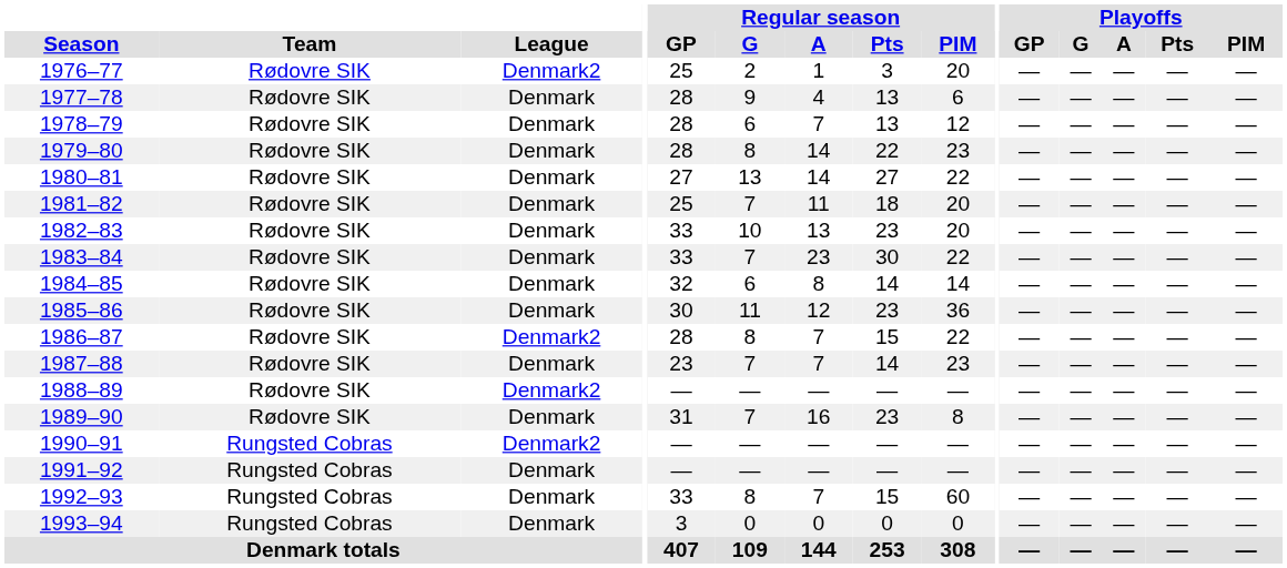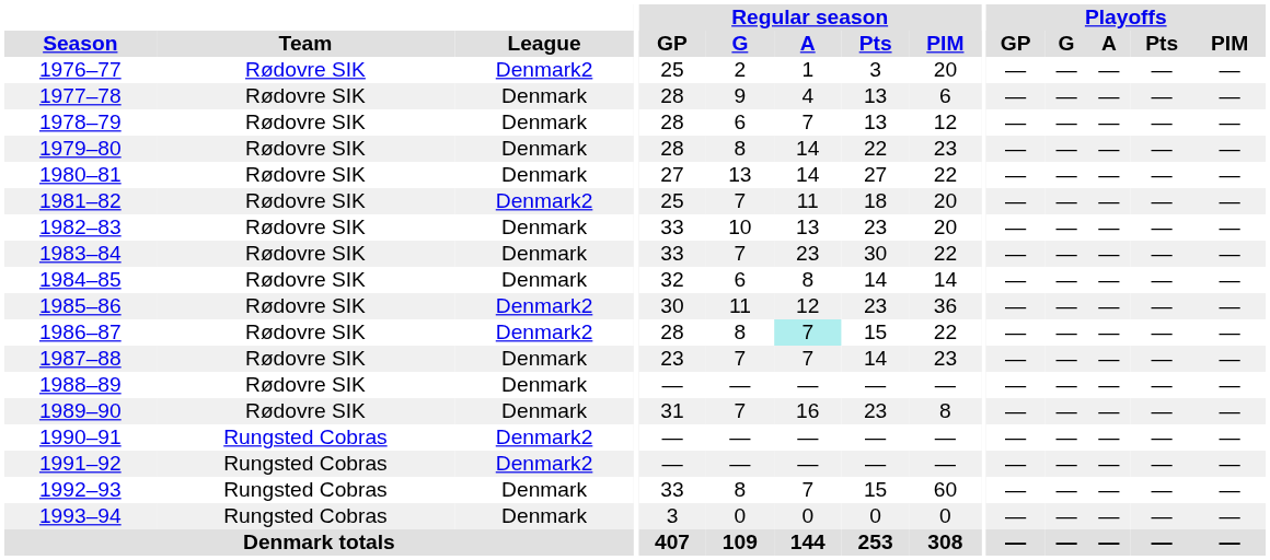 <table border="0" cellpadding="1" cellspacing="0" style="text-align:center; width:60em">
 <tr bgcolor="#e0e0e0">
 <th colspan="3" bgcolor="#ffffff"></th>
 <th rowspan="99" bgcolor="#ffffff"></th>
 <th colspan="5"><a href='#'>Regular season</a></th>
 <th rowspan="99" bgcolor="#ffffff"></th>
 <th colspan="5"><a href='#'>Playoffs</a></th>
 </tr>
 <tr bgcolor="#e0e0e0">
 <th><a href='#'>Season</a></th>
 <th>Team</th>
 <th>League</th>
 <th>GP</th>
 <th><a href='#'>G</a></th>
 <th><a href='#'>A</a></th>
 <th><a href='#'>Pts</a></th>
 <th><a href='#'>PIM</a></th>
 <th>GP</th>
 <th>G</th>
 <th>A</th>
 <th>Pts</th>
 <th>PIM</th>
 </tr>
 <tr>
 <td><a href='#'>1976–77</a></td>
 <td><a href='#'>Rødovre SIK</a></td>
 <td><a href='#'>Denmark2</a></td>
 <td>25</td>
 <td>2</td>
 <td>1</td>
 <td>3</td>
 <td>20</td>
 <td>—</td>
 <td>—</td>
 <td>—</td>
 <td>—</td>
 <td>—</td>
 </tr>
 <tr bgcolor="#f0f0f0">
 <td><a href='#'>1977–78</a></td>
 <td>Rødovre SIK</td>
 <td>Denmark</td>
 <td>28</td>
 <td>9</td>
 <td>4</td>
 <td>13</td>
 <td>6</td>
 <td>—</td>
 <td>—</td>
 <td>—</td>
 <td>—</td>
 <td>—</td>
 </tr>
 <tr>
 <td><a href='#'>1978–79</a></td>
 <td>Rødovre SIK</td>
 <td>Denmark</td>
 <td>28</td>
 <td>6</td>
 <td>7</td>
 <td>13</td>
 <td>12</td>
 <td>—</td>
 <td>—</td>
 <td>—</td>
 <td>—</td>
 <td>—</td>
 </tr>
 <tr bgcolor="#f0f0f0">
 <td><a href='#'>1979–80</a></td>
 <td>Rødovre SIK</td>
 <td>Denmark</td>
 <td>28</td>
 <td>8</td>
 <td>14</td>
 <td>22</td>
 <td>23</td>
 <td>—</td>
 <td>—</td>
 <td>—</td>
 <td>—</td>
 <td>—</td>
 </tr>
 <tr>
 <td><a href='#'>1980–81</a></td>
 <td>Rødovre SIK</td>
 <td>Denmark</td>
 <td>27</td>
 <td>13</td>
 <td>14</td>
 <td>27</td>
 <td>22</td>
 <td>—</td>
 <td>—</td>
 <td>—</td>
 <td>—</td>
 <td>—</td>
 </tr>
 <tr bgcolor="#f0f0f0">
 <td><a href='#'>1981–82</a></td>
 <td>Rødovre SIK</td>
-<td>Denmark</td>
+<td><a href='#'>Denmark2</a></td>
 <td>25</td>
 <td>7</td>
 <td>11</td>
 <td>18</td>
 <td>20</td>
 <td>—</td>
 <td>—</td>
 <td>—</td>
 <td>—</td>
 <td>—</td>
 </tr>
 <tr>
 <td><a href='#'>1982–83</a></td>
 <td>Rødovre SIK</td>
 <td>Denmark</td>
 <td>33</td>
 <td>10</td>
 <td>13</td>
 <td>23</td>
 <td>20</td>
 <td>—</td>
 <td>—</td>
 <td>—</td>
 <td>—</td>
 <td>—</td>
 </tr>
 <tr bgcolor="#f0f0f0">
 <td><a href='#'>1983–84</a></td>
 <td>Rødovre SIK</td>
 <td>Denmark</td>
 <td>33</td>
 <td>7</td>
 <td>23</td>
 <td>30</td>
 <td>22</td>
 <td>—</td>
 <td>—</td>
 <td>—</td>
 <td>—</td>
 <td>—</td>
 </tr>
 <tr>
 <td><a href='#'>1984–85</a></td>
 <td>Rødovre SIK</td>
 <td>Denmark</td>
 <td>32</td>
 <td>6</td>
 <td>8</td>
 <td>14</td>
 <td>14</td>
 <td>—</td>
 <td>—</td>
 <td>—</td>
 <td>—</td>
 <td>—</td>
 </tr>
 <tr bgcolor="#f0f0f0">
 <td><a href='#'>1985–86</a></td>
 <td>Rødovre SIK</td>
-<td>Denmark</td>
+<td><a href='#'>Denmark2</a></td>
 <td>30</td>
 <td>11</td>
 <td>12</td>
 <td>23</td>
 <td>36</td>
 <td>—</td>
 <td>—</td>
 <td>—</td>
 <td>—</td>
 <td>—</td>
 </tr>
 <tr>
 <td><a href='#'>1986–87</a></td>
 <td>Rødovre SIK</td>
 <td><a href='#'>Denmark2</a></td>
 <td>28</td>
 <td>8</td>
-<td>7</td>
+<td style="background: paleturquoise;">7</td>
 <td>15</td>
 <td>22</td>
 <td>—</td>
 <td>—</td>
 <td>—</td>
 <td>—</td>
 <td>—</td>
 </tr>
 <tr bgcolor="#f0f0f0">
 <td><a href='#'>1987–88</a></td>
 <td>Rødovre SIK</td>
 <td>Denmark</td>
 <td>23</td>
 <td>7</td>
 <td>7</td>
 <td>14</td>
 <td>23</td>
 <td>—</td>
 <td>—</td>
 <td>—</td>
 <td>—</td>
 <td>—</td>
 </tr>
 <tr>
 <td><a href='#'>1988–89</a></td>
 <td>Rødovre SIK</td>
-<td><a href='#'>Denmark2</a></td>
+<td>Denmark</td>
 <td>—</td>
 <td>—</td>
 <td>—</td>
 <td>—</td>
 <td>—</td>
 <td>—</td>
 <td>—</td>
 <td>—</td>
 <td>—</td>
 <td>—</td>
 </tr>
 <tr bgcolor="#f0f0f0">
 <td><a href='#'>1989–90</a></td>
 <td>Rødovre SIK</td>
 <td>Denmark</td>
 <td>31</td>
 <td>7</td>
 <td>16</td>
 <td>23</td>
 <td>8</td>
 <td>—</td>
 <td>—</td>
 <td>—</td>
 <td>—</td>
 <td>—</td>
 </tr>
 <tr>
 <td><a href='#'>1990–91</a></td>
 <td><a href='#'>Rungsted Cobras</a></td>
 <td><a href='#'>Denmark2</a></td>
 <td>—</td>
 <td>—</td>
 <td>—</td>
 <td>—</td>
 <td>—</td>
 <td>—</td>
 <td>—</td>
 <td>—</td>
 <td>—</td>
 <td>—</td>
 </tr>
 <tr bgcolor="#f0f0f0">
 <td><a href='#'>1991–92</a></td>
 <td>Rungsted Cobras</td>
-<td>Denmark</td>
+<td><a href='#'>Denmark2</a></td>
 <td>—</td>
 <td>—</td>
 <td>—</td>
 <td>—</td>
 <td>—</td>
 <td>—</td>
 <td>—</td>
 <td>—</td>
 <td>—</td>
 <td>—</td>
 </tr>
 <tr>
 <td><a href='#'>1992–93</a></td>
 <td>Rungsted Cobras</td>
 <td>Denmark</td>
 <td>33</td>
 <td>8</td>
 <td>7</td>
 <td>15</td>
 <td>60</td>
 <td>—</td>
 <td>—</td>
 <td>—</td>
 <td>—</td>
 <td>—</td>
 </tr>
 <tr bgcolor="#f0f0f0">
 <td><a href='#'>1993–94</a></td>
 <td>Rungsted Cobras</td>
 <td>Denmark</td>
 <td>3</td>
 <td>0</td>
 <td>0</td>
 <td>0</td>
 <td>0</td>
 <td>—</td>
 <td>—</td>
 <td>—</td>
 <td>—</td>
 <td>—</td>
 </tr>
 <tr>
 </tr>
 <tr ALIGN="center" bgcolor="#e0e0e0">
 <th colspan="3">Denmark totals</th>
 <th ALIGN="center">407</th>
 <th ALIGN="center">109</th>
 <th ALIGN="center">144</th>
 <th ALIGN="center">253</th>
 <th ALIGN="center">308</th>
 <th ALIGN="center">—</th>
 <th ALIGN="center">—</th>
 <th ALIGN="center">—</th>
 <th ALIGN="center">—</th>
 <th ALIGN="center">—</th>
 </tr>
 </table>
